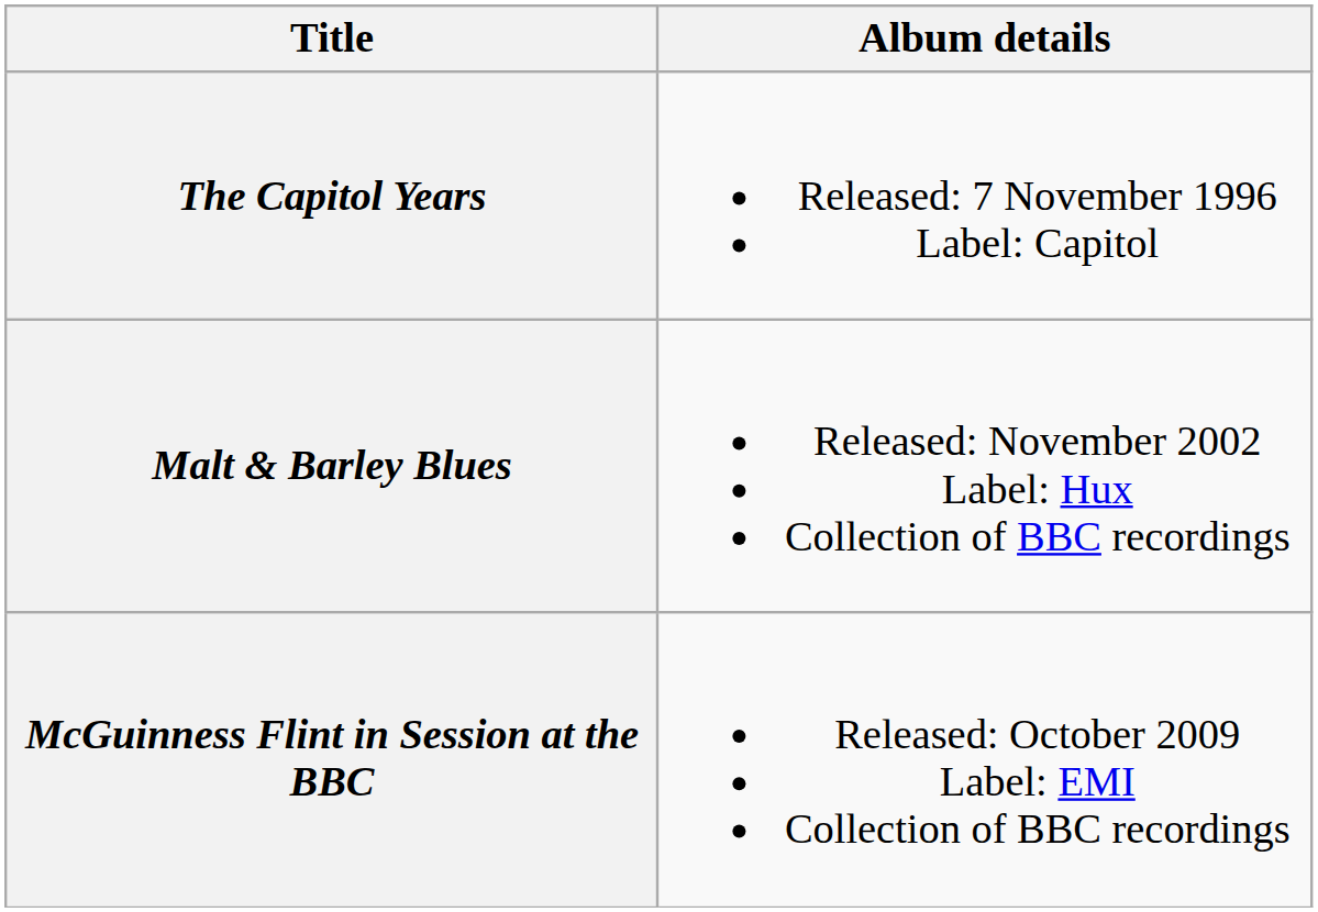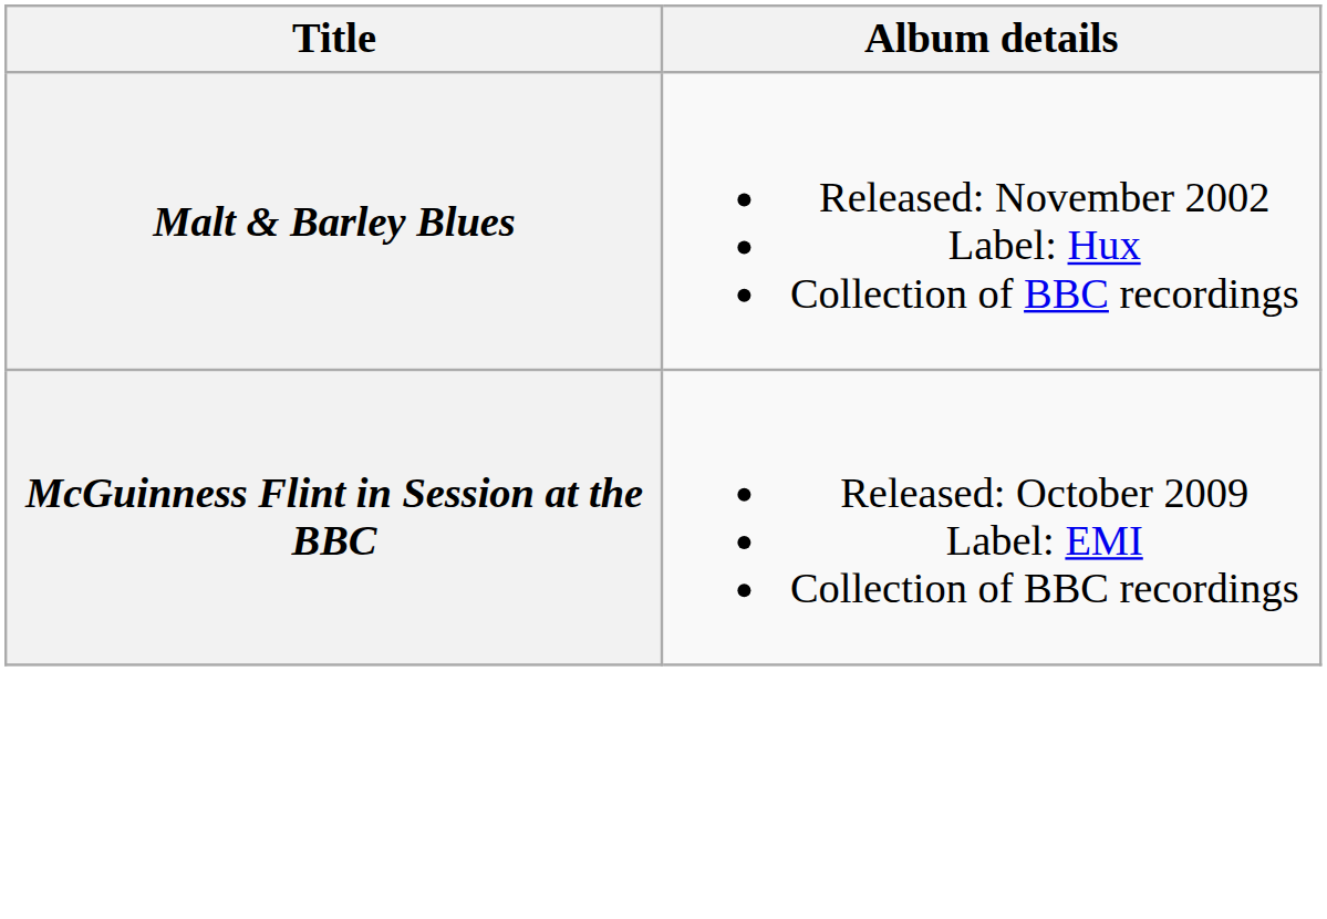 <table class="wikitable plainrowheaders" style="text-align:center;">
 <tr>
 <th scope="col" style="width:15em;">Title</th>
 <th scope="col" style="width:15em;">Album details</th>
-</tr>
-<tr>
-<th scope="row"><em>The Capitol Years</em></th>
-<td><br><ul><li>Released: 7 November 1996</li><li>Label: Capitol</li></ul></td>
 </tr>
 <tr>
 <th scope="row"><em>Malt & Barley Blues</em></th>
 <td><br><ul><li>Released: November 2002</li><li>Label: <a href='#'>Hux</a></li><li>Collection of <a href='#'>BBC</a> recordings</li></ul></td>
 </tr>
 <tr>
 <th scope="row"><em>McGuinness Flint in Session at the BBC</em></th>
 <td><br><ul><li>Released: October 2009</li><li>Label: <a href='#'>EMI</a></li><li>Collection of BBC recordings</li></ul></td>
 </tr>
 </table>
